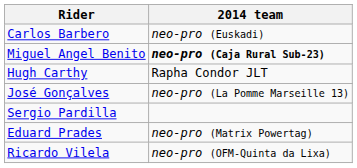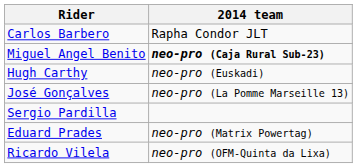 <table class="wikitable">
 <tr>
 <th>Rider</th>
 <th>2014 team</th>
 </tr>
 <tr>
 <td><a href='#'>Carlos Barbero</a></td>
-<td><em>neo-pro</em> <small>(Euskadi)</small></td>
+<td>Rapha Condor JLT</td>
 </tr>
 <tr>
 <td><a href='#'>Miguel Angel Benito</a></td>
 <td><strong><em>neo-pro</em> <small>(Caja Rural Sub-23)</small></strong></td>
 </tr>
 <tr>
 <td><a href='#'>Hugh Carthy</a></td>
-<td>Rapha Condor JLT</td>
+<td><em>neo-pro</em> <small>(Euskadi)</small></td>
 </tr>
 <tr>
 <td><a href='#'>José Gonçalves</a></td>
 <td><em>neo-pro</em> <small>(La Pomme Marseille 13)</small></td>
 </tr>
 <tr>
 <td><a href='#'>Sergio Pardilla</a></td>
 <td></td>
 </tr>
 <tr>
 <td><a href='#'>Eduard Prades</a></td>
 <td><em>neo-pro</em> <small>(Matrix Powertag)</small></td>
 </tr>
 <tr>
 <td><a href='#'>Ricardo Vilela</a></td>
 <td><em>neo-pro</em> <small>(OFM-Quinta da Lixa)</small></td>
 </tr>
 </table>
